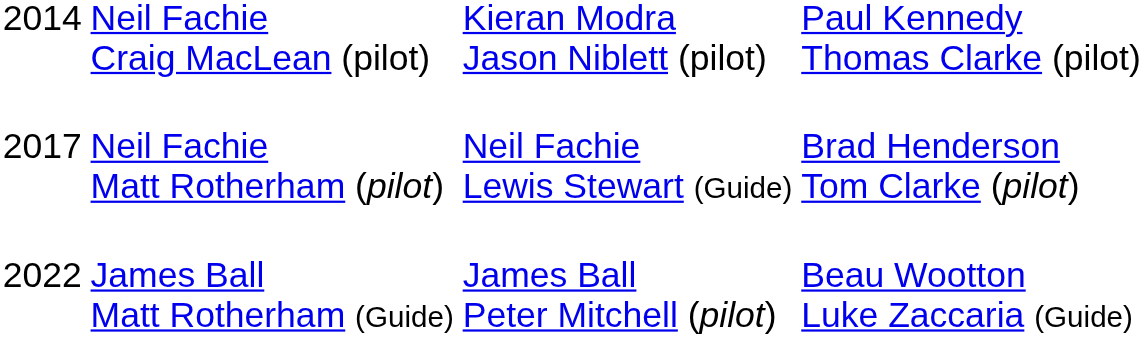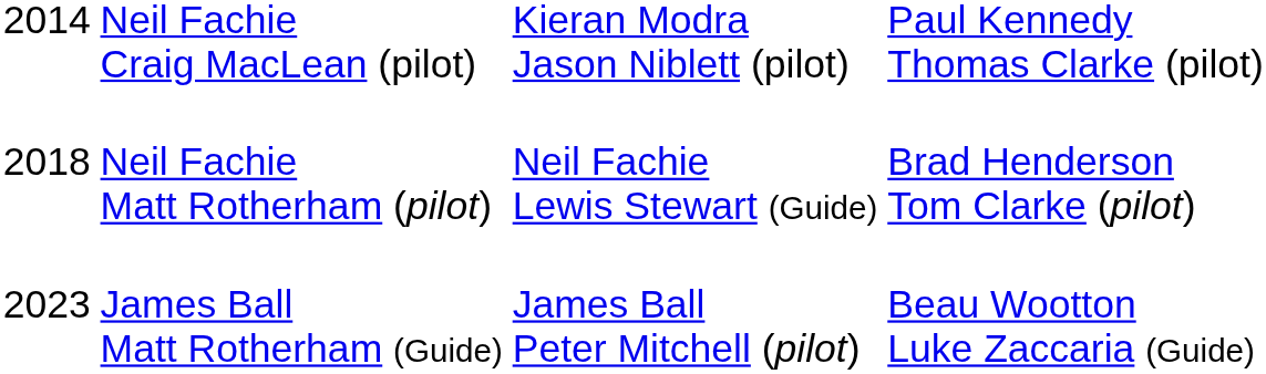 <table>
 <tr>
 <td>2014<br></td>
 <td><br><a href='#'>Neil Fachie</a><br><a href='#'>Craig MacLean</a> (pilot)</td>
 <td><br><a href='#'>Kieran Modra</a><br><a href='#'>Jason Niblett</a> (pilot)</td>
 <td><br><a href='#'>Paul Kennedy</a><br><a href='#'>Thomas Clarke</a> (pilot)</td>
 </tr>
 <tr>
-<td>2017<br></td>
+<td>2018<br></td>
 <td><br><a href='#'>Neil Fachie</a><br><a href='#'>Matt Rotherham</a> (<em>pilot</em>)</td>
 <td><br><a href='#'>Neil Fachie</a><br><a href='#'>Lewis Stewart</a> <small>(Guide)</small></td>
 <td><br><a href='#'>Brad Henderson</a><br><a href='#'>Tom Clarke</a> (<em>pilot</em>)</td>
 </tr>
 <tr>
-<td>2022<br></td>
+<td>2023<br></td>
 <td><br><a href='#'>James Ball</a><br><a href='#'>Matt Rotherham</a> <small>(Guide)</small></td>
 <td><br><a href='#'>James Ball</a><br><a href='#'>Peter Mitchell</a> (<em>pilot</em>)</td>
 <td><br><a href='#'>Beau Wootton</a><br><a href='#'>Luke Zaccaria</a> <small>(Guide)</small></td>
 </tr>
 </table>
